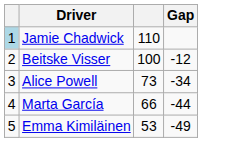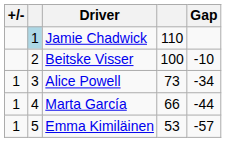 <table class="wikitable" style="font-size: 90%;">
 <tr>
+<th>+/-</th>
 <th></th>
 <th>Driver</th>
 <th></th>
 <th>Gap</th>
 </tr>
 <tr>
+<td align="center"></td>
 <td align="center" style="background: lightblue;">1</td>
 <td> <a href='#'>Jamie Chadwick</a></td>
 <td align="center">110</td>
 <td align="center"></td>
 </tr>
 <tr>
+<td align="center"></td>
 <td align="center">2</td>
 <td> <a href='#'>Beitske Visser</a></td>
 <td align="center">100</td>
-<td align="center">-12</td>
+<td align="center">-10</td>
 </tr>
 <tr>
+<td align="center"> 1</td>
 <td align="center">3</td>
 <td> <a href='#'>Alice Powell</a></td>
 <td align="center">73</td>
 <td align="center">-34</td>
 </tr>
 <tr>
+<td align="center"> 1</td>
 <td align="center">4</td>
 <td> <a href='#'>Marta García</a></td>
 <td align="center">66</td>
 <td align="center">-44</td>
 </tr>
 <tr>
+<td align="center"> 1</td>
 <td align="center">5</td>
 <td> <a href='#'>Emma Kimiläinen</a></td>
 <td align="center">53</td>
-<td align="center">-49</td>
+<td align="center">-57</td>
 </tr>
 </table>
